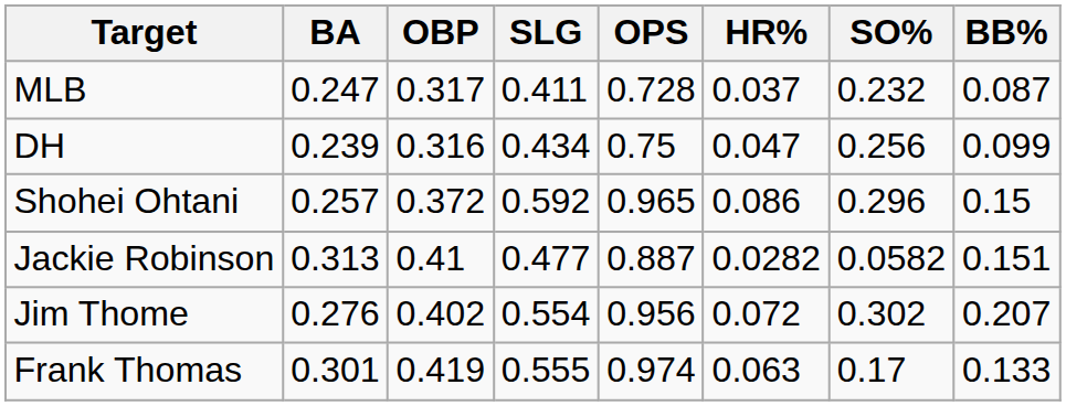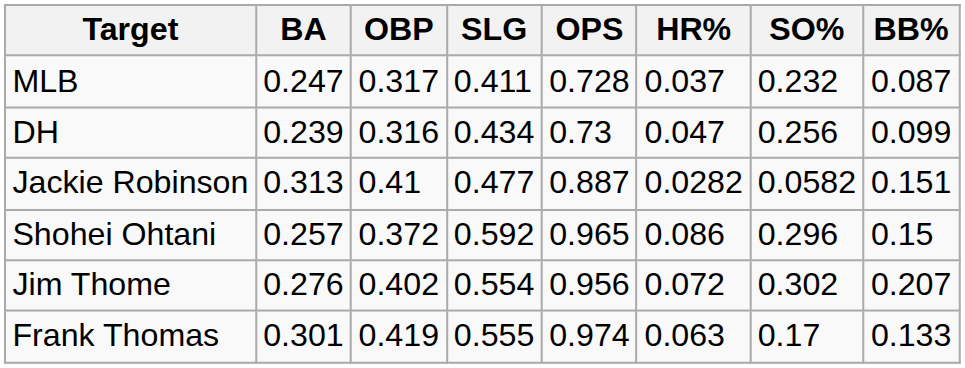 <table class="wikitable">
 <tr>
 <th>Target</th>
 <th>BA</th>
 <th>OBP</th>
 <th>SLG</th>
 <th>OPS</th>
 <th>HR%</th>
 <th>SO%</th>
 <th>BB%</th>
 </tr>
 <tr>
 <td>MLB</td>
 <td>0.247</td>
 <td>0.317</td>
 <td>0.411</td>
 <td>0.728</td>
 <td>0.037</td>
 <td>0.232</td>
 <td>0.087</td>
 </tr>
 <tr>
 <td>DH</td>
 <td>0.239</td>
 <td>0.316</td>
 <td>0.434</td>
-<td>0.75</td>
+<td>0.73</td>
 <td>0.047</td>
 <td>0.256</td>
 <td>0.099</td>
+</tr>
+<tr>
+<td>Jackie Robinson</td>
+<td>0.313</td>
+<td>0.41</td>
+<td>0.477</td>
+<td>0.887</td>
+<td>0.0282</td>
+<td>0.0582</td>
+<td>0.151</td>
 </tr>
 <tr>
 <td>Shohei Ohtani</td>
 <td>0.257</td>
 <td>0.372</td>
 <td>0.592</td>
 <td>0.965</td>
 <td>0.086</td>
 <td>0.296</td>
 <td>0.15</td>
-</tr>
-<tr>
-<td>Jackie Robinson</td>
-<td>0.313</td>
-<td>0.41</td>
-<td>0.477</td>
-<td>0.887</td>
-<td>0.0282</td>
-<td>0.0582</td>
-<td>0.151</td>
 </tr>
 <tr>
 <td>Jim Thome</td>
 <td>0.276</td>
 <td>0.402</td>
 <td>0.554</td>
 <td>0.956</td>
 <td>0.072</td>
 <td>0.302</td>
 <td>0.207</td>
 </tr>
 <tr>
 <td>Frank Thomas</td>
 <td>0.301</td>
 <td>0.419</td>
 <td>0.555</td>
 <td>0.974</td>
 <td>0.063</td>
 <td>0.17</td>
 <td>0.133</td>
 </tr>
 </table>
